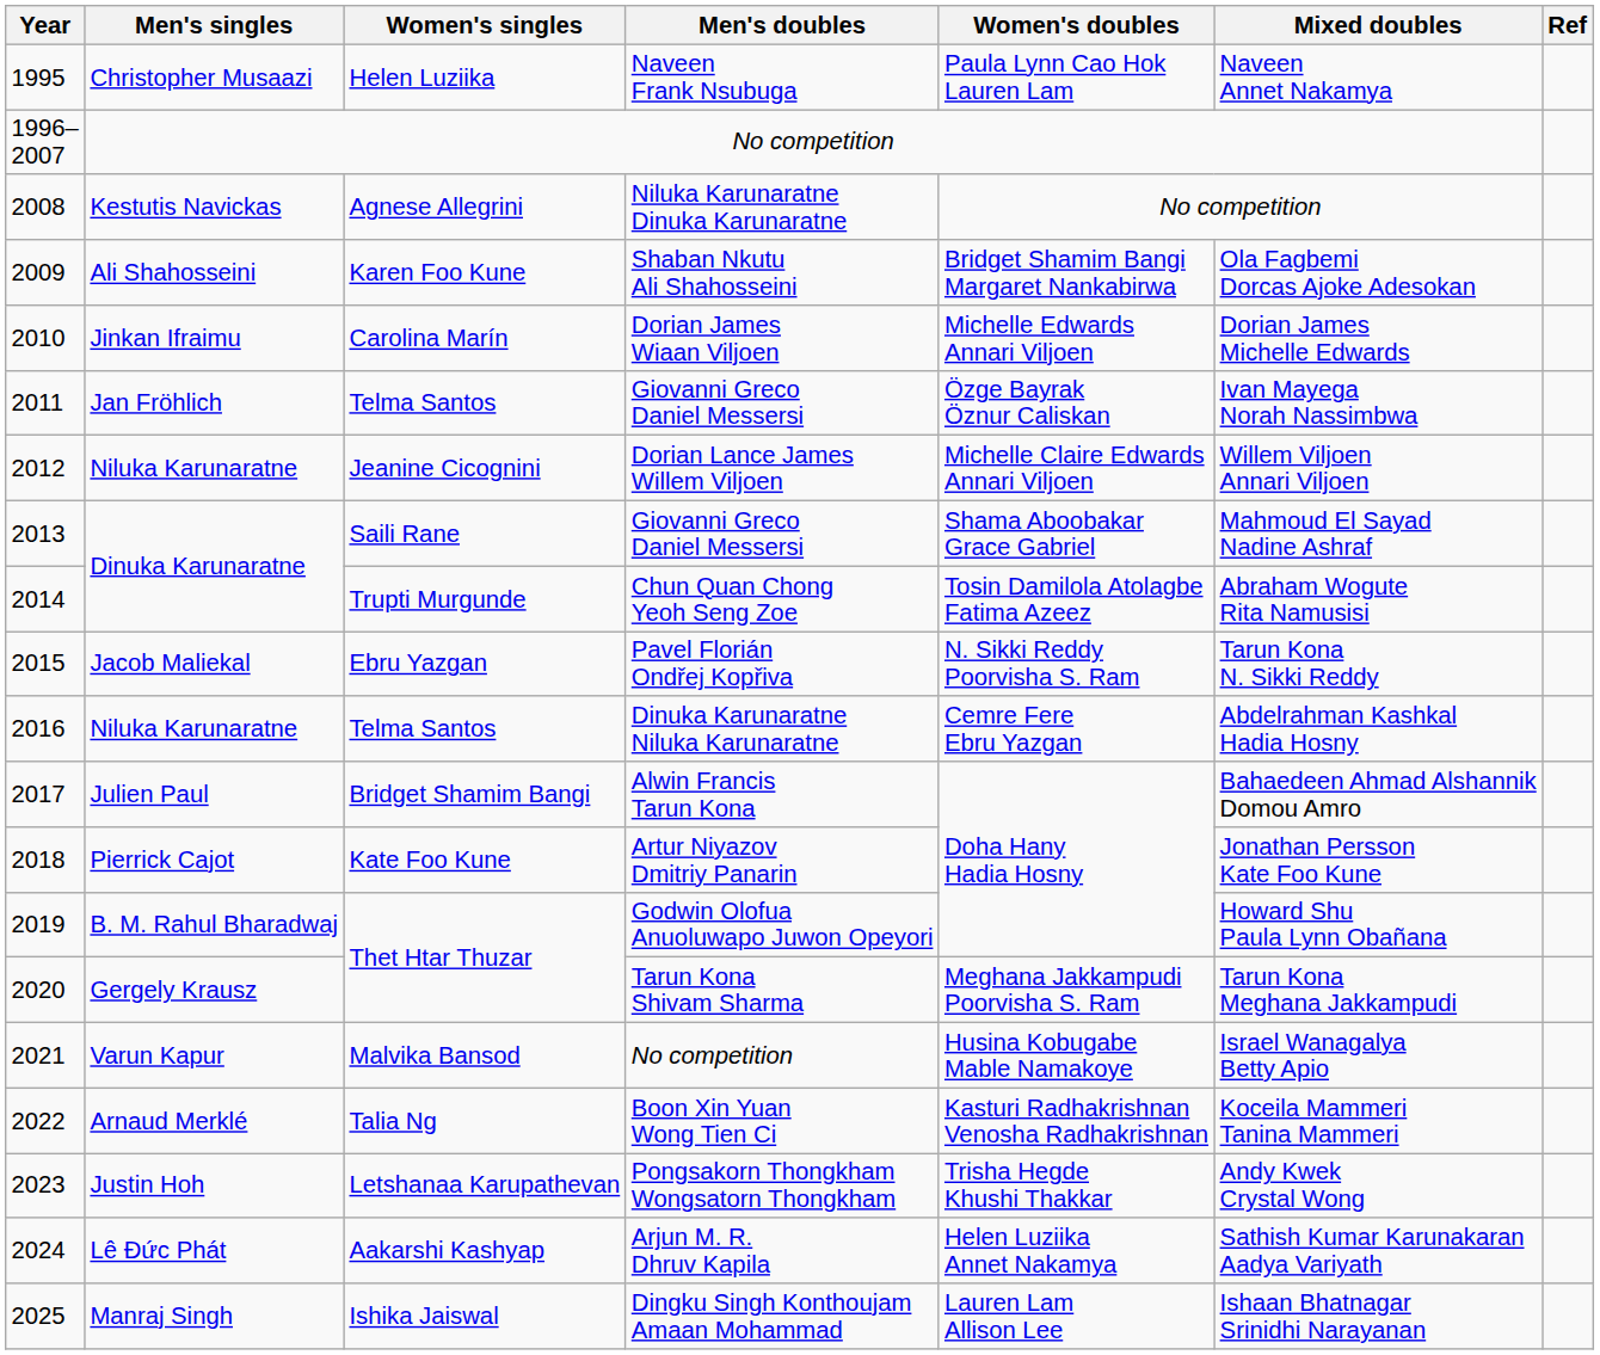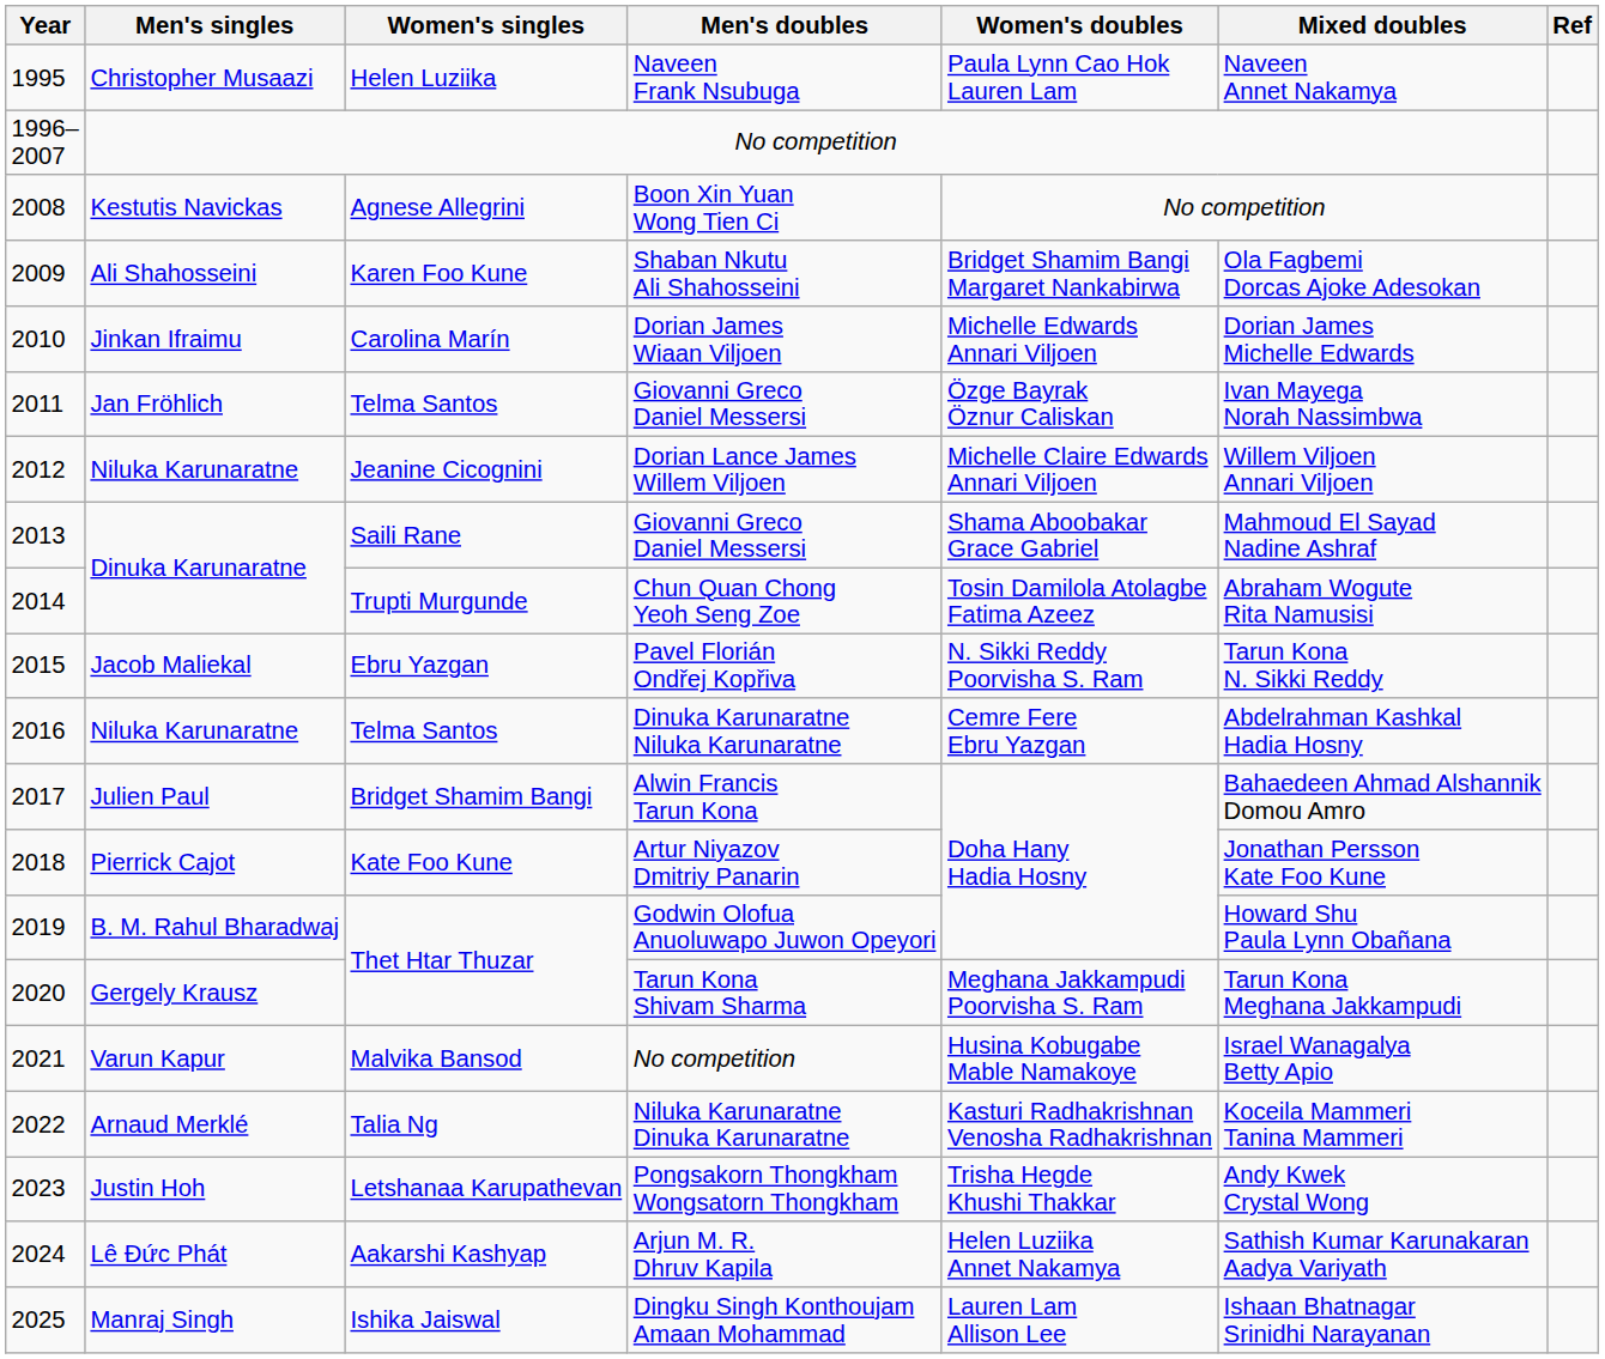 <table class=wikitable style="font-size:90%;">
 <tr>
 <th>Year</th>
 <th>Men's singles</th>
 <th>Women's singles</th>
 <th>Men's doubles</th>
 <th>Women's doubles</th>
 <th>Mixed doubles</th>
 <th>Ref</th>
 </tr>
 <tr>
 <td>1995</td>
 <td> <a href='#'>Christopher Musaazi</a></td>
 <td> <a href='#'>Helen Luziika</a></td>
 <td> <a href='#'>Naveen</a><br> <a href='#'>Frank Nsubuga</a></td>
 <td> <a href='#'>Paula Lynn Cao Hok</a><br> <a href='#'>Lauren Lam</a></td>
 <td> <a href='#'>Naveen</a><br> <a href='#'>Annet Nakamya</a></td>
 <td></td>
 </tr>
 <tr>
 <td>1996–<br>2007</td>
 <td colspan="5" align=center><em>No competition</em></td>
 <td></td>
 </tr>
 <tr>
 <td>2008</td>
 <td> <a href='#'>Kestutis Navickas</a></td>
 <td> <a href='#'>Agnese Allegrini</a></td>
-<td> <a href='#'>Niluka Karunaratne</a><br> <a href='#'>Dinuka Karunaratne</a></td>
+<td> <a href='#'>Boon Xin Yuan</a><br> <a href='#'>Wong Tien Ci</a></td>
 <td colspan=2 align=center><em>No competition</em></td>
 <td></td>
 </tr>
 <tr>
 <td>2009</td>
 <td> <a href='#'>Ali Shahosseini</a></td>
 <td> <a href='#'>Karen Foo Kune</a></td>
 <td> <a href='#'>Shaban Nkutu</a><br> <a href='#'>Ali Shahosseini</a></td>
 <td> <a href='#'>Bridget Shamim Bangi</a><br> <a href='#'>Margaret Nankabirwa</a></td>
 <td> <a href='#'>Ola Fagbemi</a><br> <a href='#'>Dorcas Ajoke Adesokan</a></td>
 <td></td>
 </tr>
 <tr>
 <td>2010</td>
 <td> <a href='#'>Jinkan Ifraimu</a></td>
 <td> <a href='#'>Carolina Marín</a></td>
 <td> <a href='#'>Dorian James</a><br> <a href='#'>Wiaan Viljoen</a></td>
 <td> <a href='#'>Michelle Edwards</a><br> <a href='#'>Annari Viljoen</a></td>
 <td> <a href='#'>Dorian James</a><br> <a href='#'>Michelle Edwards</a></td>
 <td></td>
 </tr>
 <tr>
 <td>2011</td>
 <td> <a href='#'>Jan Fröhlich</a></td>
 <td> <a href='#'>Telma Santos</a></td>
 <td> <a href='#'>Giovanni Greco</a><br> <a href='#'>Daniel Messersi</a></td>
 <td> <a href='#'>Özge Bayrak</a><br> <a href='#'>Öznur Caliskan</a></td>
 <td> <a href='#'>Ivan Mayega</a><br> <a href='#'>Norah Nassimbwa</a></td>
 <td></td>
 </tr>
 <tr>
 <td>2012</td>
 <td> <a href='#'>Niluka Karunaratne</a></td>
 <td> <a href='#'>Jeanine Cicognini</a></td>
 <td> <a href='#'>Dorian Lance James</a><br> <a href='#'>Willem Viljoen</a></td>
 <td> <a href='#'>Michelle Claire Edwards</a><br> <a href='#'>Annari Viljoen</a></td>
 <td> <a href='#'>Willem Viljoen</a><br> <a href='#'>Annari Viljoen</a></td>
 <td></td>
 </tr>
 <tr>
 <td>2013</td>
 <td rowspan="2"> <a href='#'>Dinuka Karunaratne</a></td>
 <td> <a href='#'>Saili Rane</a></td>
 <td> <a href='#'>Giovanni Greco</a><br> <a href='#'>Daniel Messersi</a></td>
 <td> <a href='#'>Shama Aboobakar</a><br> <a href='#'>Grace Gabriel</a></td>
 <td> <a href='#'>Mahmoud El Sayad</a><br> <a href='#'>Nadine Ashraf</a></td>
 <td></td>
 </tr>
 <tr>
 <td>2014</td>
 <td> <a href='#'>Trupti Murgunde</a></td>
 <td> <a href='#'>Chun Quan Chong</a><br> <a href='#'>Yeoh Seng Zoe</a></td>
 <td> <a href='#'>Tosin Damilola Atolagbe</a><br> <a href='#'>Fatima Azeez</a></td>
 <td> <a href='#'>Abraham Wogute</a><br> <a href='#'>Rita Namusisi</a></td>
 <td></td>
 </tr>
 <tr>
 <td>2015</td>
 <td> <a href='#'>Jacob Maliekal</a></td>
 <td> <a href='#'>Ebru Yazgan</a></td>
 <td> <a href='#'>Pavel Florián</a><br> <a href='#'>Ondřej Kopřiva</a></td>
 <td> <a href='#'>N. Sikki Reddy</a><br> <a href='#'>Poorvisha S. Ram</a></td>
 <td> <a href='#'>Tarun Kona</a><br> <a href='#'>N. Sikki Reddy</a></td>
 <td></td>
 </tr>
 <tr>
 <td>2016</td>
 <td> <a href='#'>Niluka Karunaratne</a></td>
 <td> <a href='#'>Telma Santos</a></td>
 <td> <a href='#'>Dinuka Karunaratne</a><br> <a href='#'>Niluka Karunaratne</a></td>
 <td> <a href='#'>Cemre Fere</a><br> <a href='#'>Ebru Yazgan</a></td>
 <td> <a href='#'>Abdelrahman Kashkal</a><br> <a href='#'>Hadia Hosny</a></td>
 <td></td>
 </tr>
 <tr>
 <td>2017</td>
 <td> <a href='#'>Julien Paul</a></td>
 <td> <a href='#'>Bridget Shamim Bangi</a></td>
 <td> <a href='#'>Alwin Francis</a><br> <a href='#'>Tarun Kona</a></td>
 <td rowspan="3"> <a href='#'>Doha Hany</a><br> <a href='#'>Hadia Hosny</a></td>
 <td> <a href='#'>Bahaedeen Ahmad Alshannik</a><br> Domou Amro</td>
 <td></td>
 </tr>
 <tr>
 <td>2018</td>
 <td> <a href='#'>Pierrick Cajot</a></td>
 <td> <a href='#'>Kate Foo Kune</a></td>
 <td> <a href='#'>Artur Niyazov</a><br> <a href='#'>Dmitriy Panarin</a></td>
 <td> <a href='#'>Jonathan Persson</a><br> <a href='#'>Kate Foo Kune</a></td>
 <td></td>
 </tr>
 <tr>
 <td>2019</td>
 <td> <a href='#'>B. M. Rahul Bharadwaj</a></td>
 <td rowspan="2"> <a href='#'>Thet Htar Thuzar</a></td>
 <td> <a href='#'>Godwin Olofua</a><br> <a href='#'>Anuoluwapo Juwon Opeyori</a></td>
 <td> <a href='#'>Howard Shu</a><br> <a href='#'>Paula Lynn Obañana</a></td>
 <td></td>
 </tr>
 <tr>
 <td>2020</td>
 <td> <a href='#'>Gergely Krausz</a></td>
 <td> <a href='#'>Tarun Kona</a><br> <a href='#'>Shivam Sharma</a></td>
 <td> <a href='#'>Meghana Jakkampudi</a><br> <a href='#'>Poorvisha S. Ram</a></td>
 <td> <a href='#'>Tarun Kona</a><br> <a href='#'>Meghana Jakkampudi</a></td>
 <td></td>
 </tr>
 <tr>
 <td>2021</td>
 <td> <a href='#'>Varun Kapur</a></td>
 <td> <a href='#'>Malvika Bansod</a></td>
 <td><em>No competition</em></td>
 <td> <a href='#'>Husina Kobugabe</a><br> <a href='#'>Mable Namakoye</a></td>
 <td> <a href='#'>Israel Wanagalya</a><br> <a href='#'>Betty Apio</a></td>
 <td></td>
 </tr>
 <tr>
 <td>2022</td>
 <td> <a href='#'>Arnaud Merklé</a></td>
 <td> <a href='#'>Talia Ng</a></td>
-<td> <a href='#'>Boon Xin Yuan</a><br> <a href='#'>Wong Tien Ci</a></td>
+<td> <a href='#'>Niluka Karunaratne</a><br> <a href='#'>Dinuka Karunaratne</a></td>
 <td> <a href='#'>Kasturi Radhakrishnan</a><br> <a href='#'>Venosha Radhakrishnan</a></td>
 <td> <a href='#'>Koceila Mammeri</a><br> <a href='#'>Tanina Mammeri</a></td>
 <td></td>
 </tr>
 <tr>
 <td>2023</td>
 <td> <a href='#'>Justin Hoh</a></td>
 <td> <a href='#'>Letshanaa Karupathevan</a></td>
 <td> <a href='#'>Pongsakorn Thongkham</a><br> <a href='#'>Wongsatorn Thongkham</a></td>
 <td> <a href='#'>Trisha Hegde</a><br> <a href='#'>Khushi Thakkar</a></td>
 <td> <a href='#'>Andy Kwek</a><br> <a href='#'>Crystal Wong</a></td>
 <td></td>
 </tr>
 <tr>
 <td>2024</td>
 <td> <a href='#'>Lê Đức Phát</a></td>
 <td> <a href='#'>Aakarshi Kashyap</a></td>
 <td> <a href='#'>Arjun M. R.</a><br> <a href='#'>Dhruv Kapila</a></td>
 <td> <a href='#'>Helen Luziika</a><br> <a href='#'>Annet Nakamya</a></td>
 <td> <a href='#'>Sathish Kumar Karunakaran</a><br> <a href='#'>Aadya Variyath</a></td>
 <td></td>
 </tr>
 <tr>
 <td>2025</td>
 <td> <a href='#'>Manraj Singh</a></td>
 <td> <a href='#'>Ishika Jaiswal</a></td>
 <td> <a href='#'>Dingku Singh Konthoujam</a><br> <a href='#'>Amaan Mohammad</a></td>
 <td> <a href='#'>Lauren Lam</a><br> <a href='#'>Allison Lee</a></td>
 <td> <a href='#'>Ishaan Bhatnagar</a><br> <a href='#'>Srinidhi Narayanan</a></td>
 <td></td>
 </tr>
 </table>
